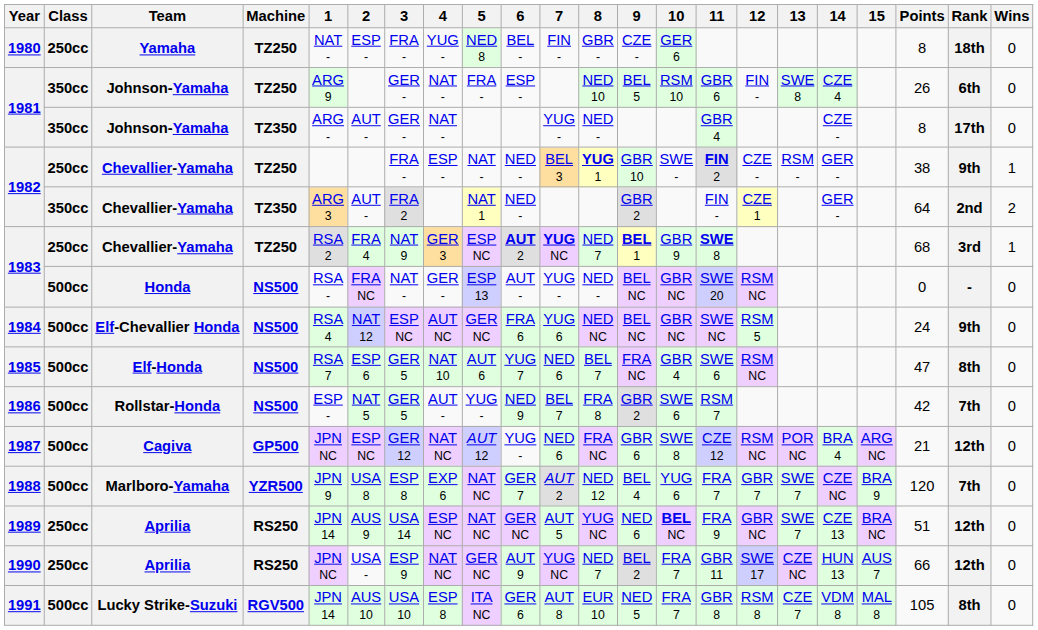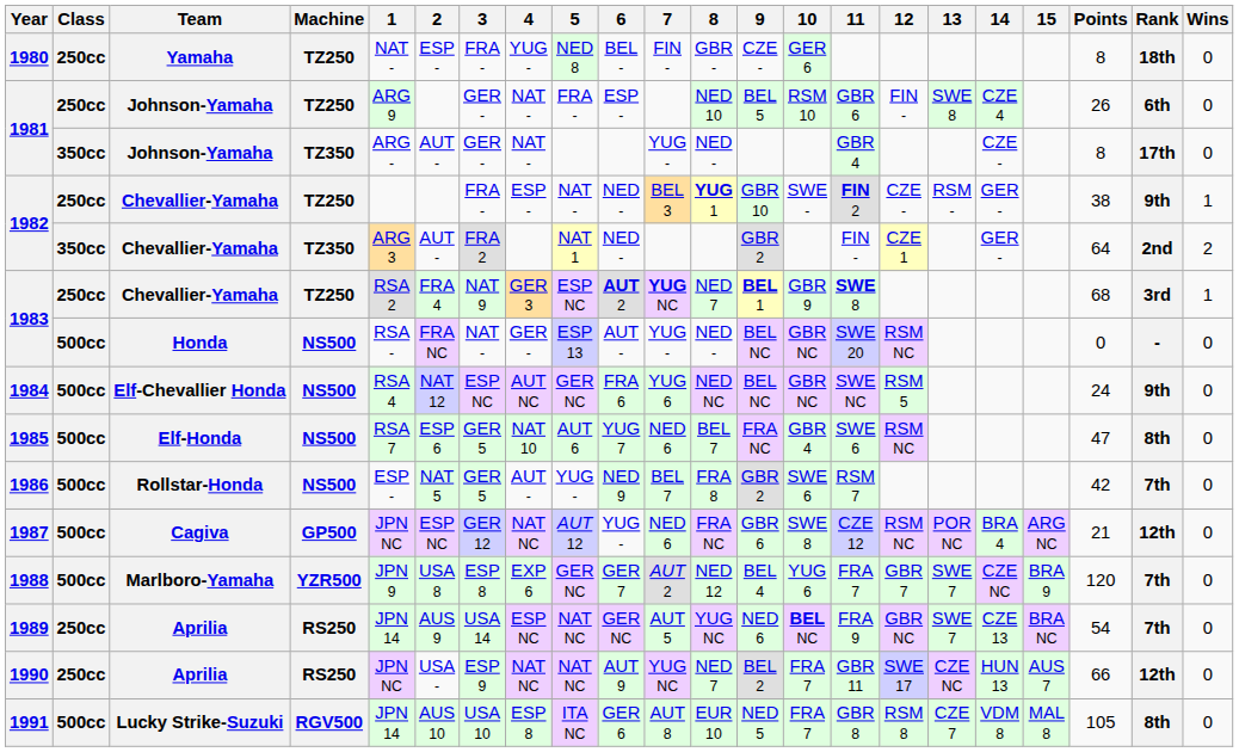 <table class="wikitable" style="text-align:center; font-size:95%">
 <tr>
 <th>Year</th>
 <th>Class</th>
 <th>Team</th>
 <th>Machine</th>
 <th>1</th>
 <th>2</th>
 <th>3</th>
 <th>4</th>
 <th>5</th>
 <th>6</th>
 <th>7</th>
 <th>8</th>
 <th>9</th>
 <th>10</th>
 <th>11</th>
 <th>12</th>
 <th>13</th>
 <th>14</th>
 <th>15</th>
 <th>Points</th>
 <th>Rank</th>
 <th>Wins</th>
 </tr>
 <tr>
 <th><a href='#'>1980</a></th>
 <th>250cc</th>
 <th><a href='#'>Yamaha</a></th>
 <th>TZ250</th>
 <td><a href='#'>NAT</a><br><small>-</small></td>
 <td><a href='#'>ESP</a><br><small>-</small></td>
 <td><a href='#'>FRA</a><br><small>-</small></td>
 <td><a href='#'>YUG</a><br><small>-</small></td>
 <td style="background:#DFFFDF;"><a href='#'>NED</a><br><small>8</small></td>
 <td><a href='#'>BEL</a><br><small>-</small></td>
 <td><a href='#'>FIN</a><br><small>-</small></td>
 <td><a href='#'>GBR</a><br><small>-</small></td>
 <td><a href='#'>CZE</a><br><small>-</small></td>
 <td style="background:#DFFFDF;"><a href='#'>GER</a><br><small>6</small></td>
 <td></td>
 <td></td>
 <td></td>
 <td></td>
 <td></td>
 <td>8</td>
 <th>18th</th>
 <td>0</td>
 </tr>
 <tr>
 <th rowspan=2><a href='#'>1981</a></th>
-<th>350cc</th>
+<th>250cc</th>
 <th>Johnson-<a href='#'>Yamaha</a></th>
 <th>TZ250</th>
 <td style="background:#DFFFDF;"><a href='#'>ARG</a><br><small>9</small></td>
 <td></td>
 <td><a href='#'>GER</a><br><small>-</small></td>
 <td><a href='#'>NAT</a><br><small>-</small></td>
 <td><a href='#'>FRA</a><br><small>-</small></td>
 <td><a href='#'>ESP</a><br><small>-</small></td>
 <td></td>
 <td style="background:#DFFFDF;"><a href='#'>NED</a><br><small>10</small></td>
 <td style="background:#DFFFDF;"><a href='#'>BEL</a><br><small>5</small></td>
 <td style="background:#DFFFDF;"><a href='#'>RSM</a><br><small>10</small></td>
 <td style="background:#DFFFDF;"><a href='#'>GBR</a><br><small>6</small></td>
 <td><a href='#'>FIN</a><br><small>-</small></td>
 <td style="background:#DFFFDF;"><a href='#'>SWE</a><br><small>8</small></td>
 <td style="background:#DFFFDF;"><a href='#'>CZE</a><br><small>4</small></td>
 <td></td>
 <td>26</td>
 <th>6th</th>
 <td>0</td>
 </tr>
 <tr>
 <th>350cc</th>
 <th>Johnson-<a href='#'>Yamaha</a></th>
 <th>TZ350</th>
 <td><a href='#'>ARG</a><br><small>-</small></td>
 <td><a href='#'>AUT</a><br><small>-</small></td>
 <td><a href='#'>GER</a><br><small>-</small></td>
 <td><a href='#'>NAT</a><br><small>-</small></td>
 <td></td>
 <td></td>
 <td><a href='#'>YUG</a><br><small>-</small></td>
 <td><a href='#'>NED</a><br><small>-</small></td>
 <td></td>
 <td></td>
 <td style="background:#DFFFDF;"><a href='#'>GBR</a><br><small>4</small></td>
 <td></td>
 <td></td>
 <td><a href='#'>CZE</a><br><small>-</small></td>
 <td></td>
 <td>8</td>
 <th>17th</th>
 <td>0</td>
 </tr>
 <tr>
 <th rowspan=2><a href='#'>1982</a></th>
 <th>250cc</th>
 <th><a href='#'>Chevallier</a>-<a href='#'>Yamaha</a></th>
 <th>TZ250</th>
 <td></td>
 <td></td>
 <td><a href='#'>FRA</a><br><small>-</small></td>
 <td><a href='#'>ESP</a><br><small>-</small></td>
 <td><a href='#'>NAT</a><br><small>-</small></td>
 <td><a href='#'>NED</a><br><small>-</small></td>
 <td style="background:#FFDF9F;"><a href='#'>BEL</a><br><small>3</small></td>
 <td style="background:#FFFFBF;"><strong><a href='#'>YUG</a></strong><br><small>1</small></td>
 <td style="background:#DFFFDF;"><a href='#'>GBR</a><br><small>10</small></td>
 <td><a href='#'>SWE</a><br><small>-</small></td>
 <td style="background:#DFDFDF;"><strong><a href='#'>FIN</a></strong><br><small>2</small></td>
 <td><a href='#'>CZE</a><br><small>-</small></td>
 <td><a href='#'>RSM</a><br><small>-</small></td>
 <td><a href='#'>GER</a><br><small>-</small></td>
 <td></td>
 <td>38</td>
 <th>9th</th>
 <td>1</td>
 </tr>
 <tr>
 <th>350cc</th>
 <th>Chevallier-<a href='#'>Yamaha</a></th>
 <th>TZ350</th>
 <td style="background:#FFDF9F;"><a href='#'>ARG</a><br><small>3</small></td>
 <td><a href='#'>AUT</a><br><small>-</small></td>
 <td style="background:#DFDFDF;"><a href='#'>FRA</a><br><small>2</small></td>
 <td></td>
 <td style="background:#FFFFBF;"><a href='#'>NAT</a><br><small>1</small></td>
 <td><a href='#'>NED</a><br><small>-</small></td>
 <td></td>
 <td></td>
 <td style="background:#DFDFDF;"><a href='#'>GBR</a><br><small>2</small></td>
 <td></td>
 <td><a href='#'>FIN</a><br><small>-</small></td>
 <td style="background:#FFFFBF;"><a href='#'>CZE</a><br><small>1</small></td>
 <td></td>
 <td><a href='#'>GER</a><br><small>-</small></td>
 <td></td>
 <td>64</td>
 <th>2nd</th>
 <td>2</td>
 </tr>
 <tr>
 <th rowspan=2><a href='#'>1983</a></th>
 <th>250cc</th>
 <th>Chevallier-<a href='#'>Yamaha</a></th>
 <th>TZ250</th>
 <td style="background:#DFDFDF;"><a href='#'>RSA</a><br><small>2</small></td>
 <td style="background:#DFFFDF;"><a href='#'>FRA</a><br><small>4</small></td>
 <td style="background:#DFFFDF;"><a href='#'>NAT</a><br><small>9</small></td>
 <td style="background:#FFDF9F;"><a href='#'>GER</a><br><small>3</small></td>
 <td style="background:#EFCFFF;"><a href='#'>ESP</a><br><small>NC</small></td>
 <td style="background:#DFDFDF;"><strong><a href='#'>AUT</a></strong><br><small>2</small></td>
 <td style="background:#EFCFFF;"><strong><a href='#'>YUG</a></strong><br><small>NC</small></td>
 <td style="background:#DFFFDF;"><a href='#'>NED</a><br><small>7</small></td>
 <td style="background:#FFFFBF;"><strong><a href='#'>BEL</a></strong><br><small>1</small></td>
 <td style="background:#DFFFDF;"><a href='#'>GBR</a><br><small>9</small></td>
 <td style="background:#DFFFDF;"><strong><a href='#'>SWE</a></strong><br><small>8</small></td>
 <td></td>
 <td></td>
 <td></td>
 <td></td>
 <td>68</td>
 <th>3rd</th>
 <td>1</td>
 </tr>
 <tr>
 <th>500cc</th>
 <th><a href='#'>Honda</a></th>
 <th><a href='#'>NS500</a></th>
 <td><a href='#'>RSA</a><br><small>-</small></td>
 <td style="background:#EFCFFF;"><a href='#'>FRA</a><br><small>NC</small></td>
 <td><a href='#'>NAT</a><br><small>-</small></td>
 <td><a href='#'>GER</a><br><small>-</small></td>
 <td style="background:#CFCFFF;"><a href='#'>ESP</a><br><small>13</small></td>
 <td><a href='#'>AUT</a><br><small>-</small></td>
 <td><a href='#'>YUG</a><br><small>-</small></td>
 <td><a href='#'>NED</a><br><small>-</small></td>
 <td style="background:#EFCFFF;"><a href='#'>BEL</a><br><small>NC</small></td>
 <td style="background:#EFCFFF;"><a href='#'>GBR</a><br><small>NC</small></td>
 <td style="background:#CFCFFF;"><a href='#'>SWE</a><br><small>20</small></td>
 <td style="background:#EFCFFF;"><a href='#'>RSM</a><br><small>NC</small></td>
 <td></td>
 <td></td>
 <td></td>
 <td>0</td>
 <th>-</th>
 <td>0</td>
 </tr>
 <tr>
 <th><a href='#'>1984</a></th>
 <th>500cc</th>
 <th><a href='#'>Elf</a>-Chevallier <a href='#'>Honda</a></th>
 <th><a href='#'>NS500</a></th>
 <td style="background:#DFFFDF;"><a href='#'>RSA</a><br><small>4</small></td>
 <td style="background:#CFCFFF;"><a href='#'>NAT</a><br><small>12</small></td>
 <td style="background:#EFCFFF;"><a href='#'>ESP</a><br><small>NC</small></td>
 <td style="background:#EFCFFF;"><a href='#'>AUT</a><br><small>NC</small></td>
 <td style="background:#EFCFFF;"><a href='#'>GER</a><br><small>NC</small></td>
 <td style="background:#DFFFDF;"><a href='#'>FRA</a><br><small>6</small></td>
 <td style="background:#DFFFDF;"><a href='#'>YUG</a><br><small>6</small></td>
 <td style="background:#EFCFFF;"><a href='#'>NED</a><br><small>NC</small></td>
 <td style="background:#EFCFFF;"><a href='#'>BEL</a><br><small>NC</small></td>
 <td style="background:#EFCFFF;"><a href='#'>GBR</a><br><small>NC</small></td>
 <td style="background:#EFCFFF;"><a href='#'>SWE</a><br><small>NC</small></td>
 <td style="background:#DFFFDF;"><a href='#'>RSM</a><br><small>5</small></td>
 <td></td>
 <td></td>
 <td></td>
 <td>24</td>
 <th>9th</th>
 <td>0</td>
 </tr>
 <tr>
 <th><a href='#'>1985</a></th>
 <th>500cc</th>
 <th><a href='#'>Elf</a>-<a href='#'>Honda</a></th>
 <th><a href='#'>NS500</a></th>
 <td style="background:#DFFFDF;"><a href='#'>RSA</a><br><small>7</small></td>
 <td style="background:#DFFFDF;"><a href='#'>ESP</a><br><small>6</small></td>
 <td style="background:#DFFFDF;"><a href='#'>GER</a><br><small>5</small></td>
 <td style="background:#DFFFDF;"><a href='#'>NAT</a><br><small>10</small></td>
 <td style="background:#DFFFDF;"><a href='#'>AUT</a><br><small>6</small></td>
 <td style="background:#DFFFDF;"><a href='#'>YUG</a><br><small>7</small></td>
 <td style="background:#DFFFDF;"><a href='#'>NED</a><br><small>6</small></td>
 <td style="background:#DFFFDF;"><a href='#'>BEL</a><br><small>7</small></td>
 <td style="background:#EFCFFF;"><a href='#'>FRA</a><br><small>NC</small></td>
 <td style="background:#DFFFDF;"><a href='#'>GBR</a><br><small>4</small></td>
 <td style="background:#DFFFDF;"><a href='#'>SWE</a><br><small>6</small></td>
 <td style="background:#EFCFFF;"><a href='#'>RSM</a><br><small>NC</small></td>
 <td></td>
 <td></td>
 <td></td>
 <td>47</td>
 <th>8th</th>
 <td>0</td>
 </tr>
 <tr>
 <th><a href='#'>1986</a></th>
 <th>500cc</th>
 <th>Rollstar-<a href='#'>Honda</a></th>
 <th><a href='#'>NS500</a></th>
 <td><a href='#'>ESP</a><br><small>-</small></td>
 <td style="background:#DFFFDF;"><a href='#'>NAT</a><br><small>5</small></td>
 <td style="background:#DFFFDF;"><a href='#'>GER</a><br><small>5</small></td>
 <td><a href='#'>AUT</a><br><small>-</small></td>
 <td><a href='#'>YUG</a><br><small>-</small></td>
 <td style="background:#DFFFDF;"><a href='#'>NED</a><br><small>9</small></td>
 <td style="background:#DFFFDF;"><a href='#'>BEL</a><br><small>7</small></td>
 <td style="background:#DFFFDF;"><a href='#'>FRA</a><br><small>8</small></td>
 <td style="background:#DFDFDF;"><a href='#'>GBR</a><br><small>2</small></td>
 <td style="background:#DFFFDF;"><a href='#'>SWE</a><br><small>6</small></td>
 <td style="background:#DFFFDF;"><a href='#'>RSM</a><br><small>7</small></td>
 <td></td>
 <td></td>
 <td></td>
 <td></td>
 <td>42</td>
 <th>7th</th>
 <td>0</td>
 </tr>
 <tr>
 <th><a href='#'>1987</a></th>
 <th>500cc</th>
 <th><a href='#'>Cagiva</a></th>
 <th><a href='#'>GP500</a></th>
 <td style="background:#EFCFFF;"><a href='#'>JPN</a><br><small>NC</small></td>
 <td style="background:#EFCFFF;"><a href='#'>ESP</a><br><small>NC</small></td>
 <td style="background:#CFCFFF;"><a href='#'>GER</a><br><small>12</small></td>
 <td style="background:#EFCFFF;"><a href='#'>NAT</a><br><small>NC</small></td>
 <td style="background:#CFCFFF;"><em><a href='#'>AUT</a></em><br><small>12</small></td>
 <td><a href='#'>YUG</a><br><small>-</small></td>
 <td style="background:#DFFFDF;"><a href='#'>NED</a><br><small>6</small></td>
 <td style="background:#EFCFFF;"><a href='#'>FRA</a><br><small>NC</small></td>
 <td style="background:#DFFFDF;"><a href='#'>GBR</a><br><small>6</small></td>
 <td style="background:#DFFFDF;"><a href='#'>SWE</a><br><small>8</small></td>
 <td style="background:#CFCFFF;"><a href='#'>CZE</a><br><small>12</small></td>
 <td style="background:#EFCFFF;"><a href='#'>RSM</a><br><small>NC</small></td>
 <td style="background:#EFCFFF;"><a href='#'>POR</a><br><small>NC</small></td>
 <td style="background:#DFFFDF;"><a href='#'>BRA</a><br><small>4</small></td>
 <td style="background:#EFCFFF;"><a href='#'>ARG</a><br><small>NC</small></td>
 <td>21</td>
 <th>12th</th>
 <td>0</td>
 </tr>
 <tr>
 <th><a href='#'>1988</a></th>
 <th>500cc</th>
 <th>Marlboro-<a href='#'>Yamaha</a></th>
 <th><a href='#'>YZR500</a></th>
 <td style="background:#DFFFDF;"><a href='#'>JPN</a><br><small>9</small></td>
 <td style="background:#DFFFDF;"><a href='#'>USA</a><br><small>8</small></td>
 <td style="background:#DFFFDF;"><a href='#'>ESP</a><br><small>8</small></td>
 <td style="background:#DFFFDF;"><a href='#'>EXP</a><br><small>6</small></td>
-<td style="background:#EFCFFF;"><a href='#'>NAT</a><br><small>NC</small></td>
+<td style="background:#EFCFFF;"><a href='#'>GER</a><br><small>NC</small></td>
 <td style="background:#DFFFDF;"><a href='#'>GER</a><br><small>7</small></td>
 <td style="background:#DFDFDF;"><em><a href='#'>AUT</a></em><br><small>2</small></td>
 <td style="background:#DFFFDF;"><a href='#'>NED</a><br><small>12</small></td>
 <td style="background:#DFFFDF;"><a href='#'>BEL</a><br><small>4</small></td>
 <td style="background:#DFFFDF;"><a href='#'>YUG</a><br><small>6</small></td>
 <td style="background:#DFFFDF;"><a href='#'>FRA</a><br><small>7</small></td>
 <td style="background:#DFFFDF;"><a href='#'>GBR</a><br><small>7</small></td>
 <td style="background:#DFFFDF;"><a href='#'>SWE</a><br><small>7</small></td>
 <td style="background:#EFCFFF;"><a href='#'>CZE</a><br><small>NC</small></td>
 <td style="background:#DFFFDF;"><a href='#'>BRA</a><br><small>9</small></td>
 <td>120</td>
 <th>7th</th>
 <td>0</td>
 </tr>
 <tr>
 <th><a href='#'>1989</a></th>
 <th>250cc</th>
 <th><a href='#'>Aprilia</a></th>
 <th>RS250</th>
 <td style="background:#DFFFDF;"><a href='#'>JPN</a><br><small>14</small></td>
 <td style="background:#DFFFDF;"><a href='#'>AUS</a><br><small>9</small></td>
 <td style="background:#DFFFDF;"><a href='#'>USA</a><br><small>14</small></td>
 <td style="background:#EFCFFF;"><a href='#'>ESP</a><br><small>NC</small></td>
 <td style="background:#EFCFFF;"><a href='#'>NAT</a><br><small>NC</small></td>
 <td style="background:#EFCFFF;"><a href='#'>GER</a><br><small>NC</small></td>
 <td style="background:#DFFFDF;"><a href='#'>AUT</a><br><small>5</small></td>
 <td style="background:#EFCFFF;"><a href='#'>YUG</a><br><small>NC</small></td>
 <td style="background:#DFFFDF;"><a href='#'>NED</a><br><small>6</small></td>
 <td style="background:#EFCFFF;"><strong><a href='#'>BEL</a></strong><br><small>NC</small></td>
 <td style="background:#DFFFDF;"><a href='#'>FRA</a><br><small>9</small></td>
 <td style="background:#EFCFFF;"><a href='#'>GBR</a><br><small>NC</small></td>
 <td style="background:#DFFFDF;"><a href='#'>SWE</a><br><small>7</small></td>
 <td style="background:#DFFFDF;"><a href='#'>CZE</a><br><small>13</small></td>
 <td style="background:#EFCFFF;"><a href='#'>BRA</a><br><small>NC</small></td>
-<td>51</td>
-<th>12th</th>
+<td>54</td>
+<th>7th</th>
 <td>0</td>
 </tr>
 <tr>
 <th><a href='#'>1990</a></th>
 <th>250cc</th>
 <th><a href='#'>Aprilia</a></th>
 <th>RS250</th>
 <td style="background:#EFCFFF;"><a href='#'>JPN</a><br><small>NC</small></td>
 <td><a href='#'>USA</a><br><small>-</small></td>
 <td style="background:#DFFFDF;"><a href='#'>ESP</a><br><small>9</small></td>
 <td style="background:#EFCFFF;"><a href='#'>NAT</a><br><small>NC</small></td>
-<td style="background:#EFCFFF;"><a href='#'>GER</a><br><small>NC</small></td>
+<td style="background:#EFCFFF;"><a href='#'>NAT</a><br><small>NC</small></td>
 <td style="background:#DFFFDF;"><a href='#'>AUT</a><br><small>9</small></td>
 <td style="background:#EFCFFF;"><a href='#'>YUG</a><br><small>NC</small></td>
 <td style="background:#DFFFDF;"><a href='#'>NED</a><br><small>7</small></td>
 <td style="background:#DFDFDF;"><a href='#'>BEL</a><br><small>2</small></td>
 <td style="background:#DFFFDF;"><a href='#'>FRA</a><br><small>7</small></td>
 <td style="background:#DFFFDF;"><a href='#'>GBR</a><br><small>11</small></td>
 <td style="background:#CFCFFF;"><a href='#'>SWE</a><br><small>17</small></td>
 <td style="background:#EFCFFF;"><a href='#'>CZE</a><br><small>NC</small></td>
 <td style="background:#DFFFDF;"><a href='#'>HUN</a><br><small>13</small></td>
 <td style="background:#DFFFDF;"><a href='#'>AUS</a><br><small>7</small></td>
 <td>66</td>
 <th>12th</th>
 <td>0</td>
 </tr>
 <tr>
 <th><a href='#'>1991</a></th>
 <th>500cc</th>
 <th>Lucky Strike-<a href='#'>Suzuki</a></th>
 <th><a href='#'>RGV500</a></th>
 <td style="background:#DFFFDF;"><a href='#'>JPN</a><br><small>14</small></td>
 <td style="background:#DFFFDF;"><a href='#'>AUS</a><br><small>10</small></td>
 <td style="background:#DFFFDF;"><a href='#'>USA</a><br><small>10</small></td>
 <td style="background:#DFFFDF;"><a href='#'>ESP</a><br><small>8</small></td>
 <td style="background:#EFCFFF;"><a href='#'>ITA</a><br><small>NC</small></td>
 <td style="background:#DFFFDF;"><a href='#'>GER</a><br><small>6</small></td>
 <td style="background:#DFFFDF;"><a href='#'>AUT</a><br><small>8</small></td>
 <td style="background:#DFFFDF;"><a href='#'>EUR</a><br><small>10</small></td>
 <td style="background:#DFFFDF;"><a href='#'>NED</a><br><small>5</small></td>
 <td style="background:#DFFFDF;"><a href='#'>FRA</a><br><small>7</small></td>
 <td style="background:#DFFFDF;"><a href='#'>GBR</a><br><small>8</small></td>
 <td style="background:#DFFFDF;"><a href='#'>RSM</a><br><small>8</small></td>
 <td style="background:#DFFFDF;"><a href='#'>CZE</a><br><small>7</small></td>
 <td style="background:#DFFFDF;"><a href='#'>VDM</a><br><small>8</small></td>
 <td style="background:#DFFFDF;"><a href='#'>MAL</a><br><small>8</small></td>
 <td>105</td>
 <th>8th</th>
 <td>0</td>
 </tr>
 </table>
